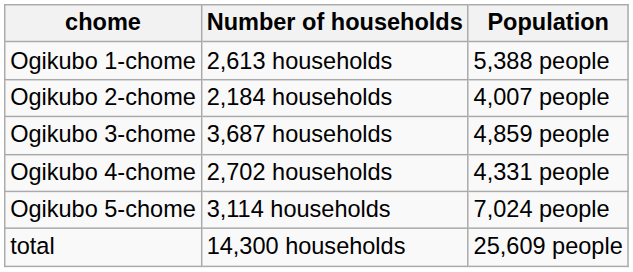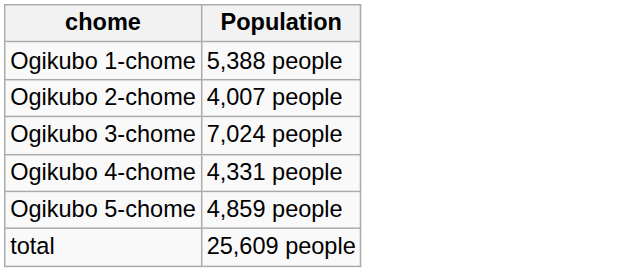 <table class="wikitable">
 <tr>
 <th>chome</th>
-<th>Number of households</th>
 <th>Population</th>
 </tr>
 <tr>
 <td>Ogikubo 1-chome</td>
-<td>2,613 households</td>
 <td>5,388 people</td>
 </tr>
 <tr>
 <td>Ogikubo 2-chome</td>
-<td>2,184 households</td>
 <td>4,007 people</td>
 </tr>
 <tr>
 <td>Ogikubo 3-chome</td>
-<td>3,687 households</td>
-<td>4,859 people</td>
+<td>7,024 people</td>
 </tr>
 <tr>
 <td>Ogikubo 4-chome</td>
-<td>2,702 households</td>
 <td>4,331 people</td>
 </tr>
 <tr>
 <td>Ogikubo 5-chome</td>
-<td>3,114 households</td>
-<td>7,024 people</td>
+<td>4,859 people</td>
 </tr>
 <tr>
 <td>total</td>
-<td>14,300 households</td>
 <td>25,609 people</td>
 </tr>
 </table>
